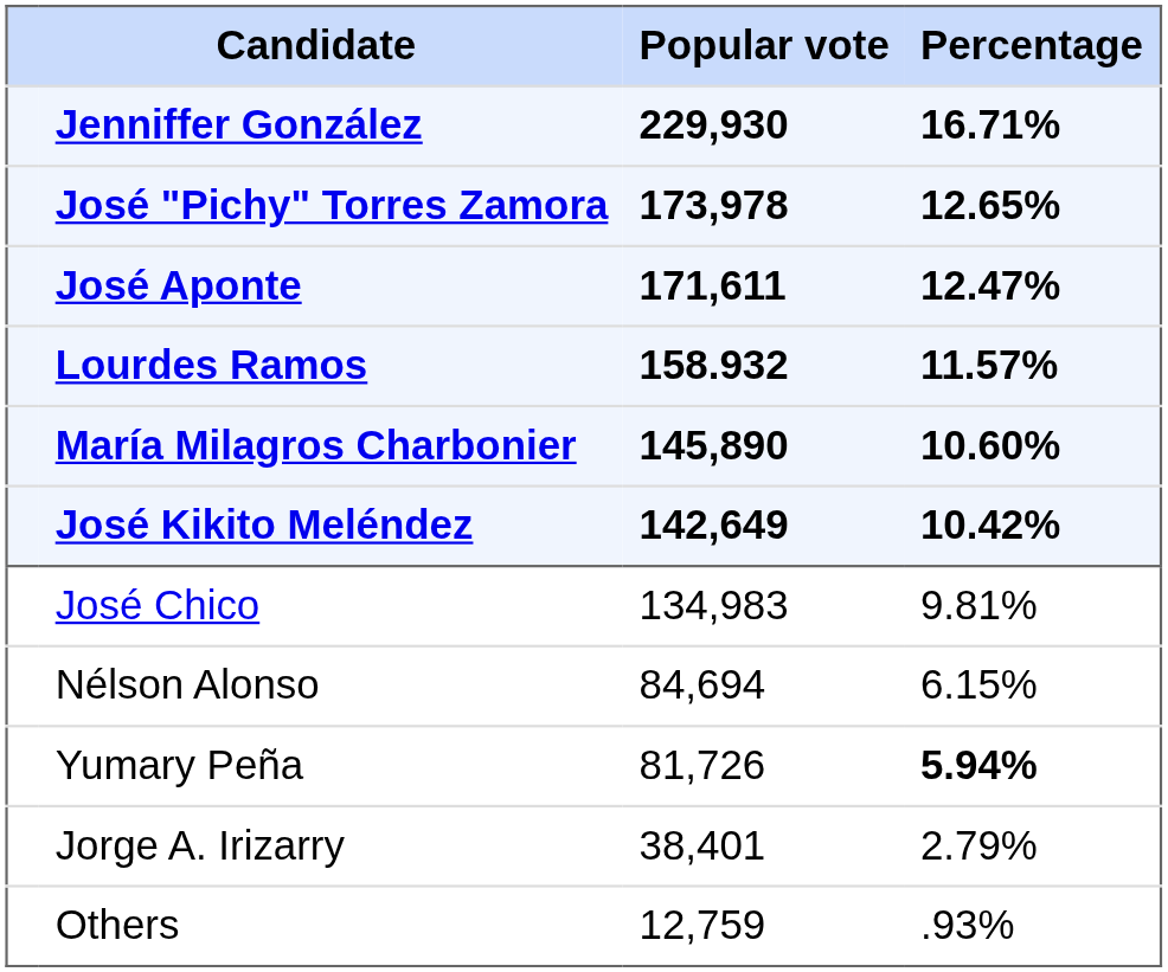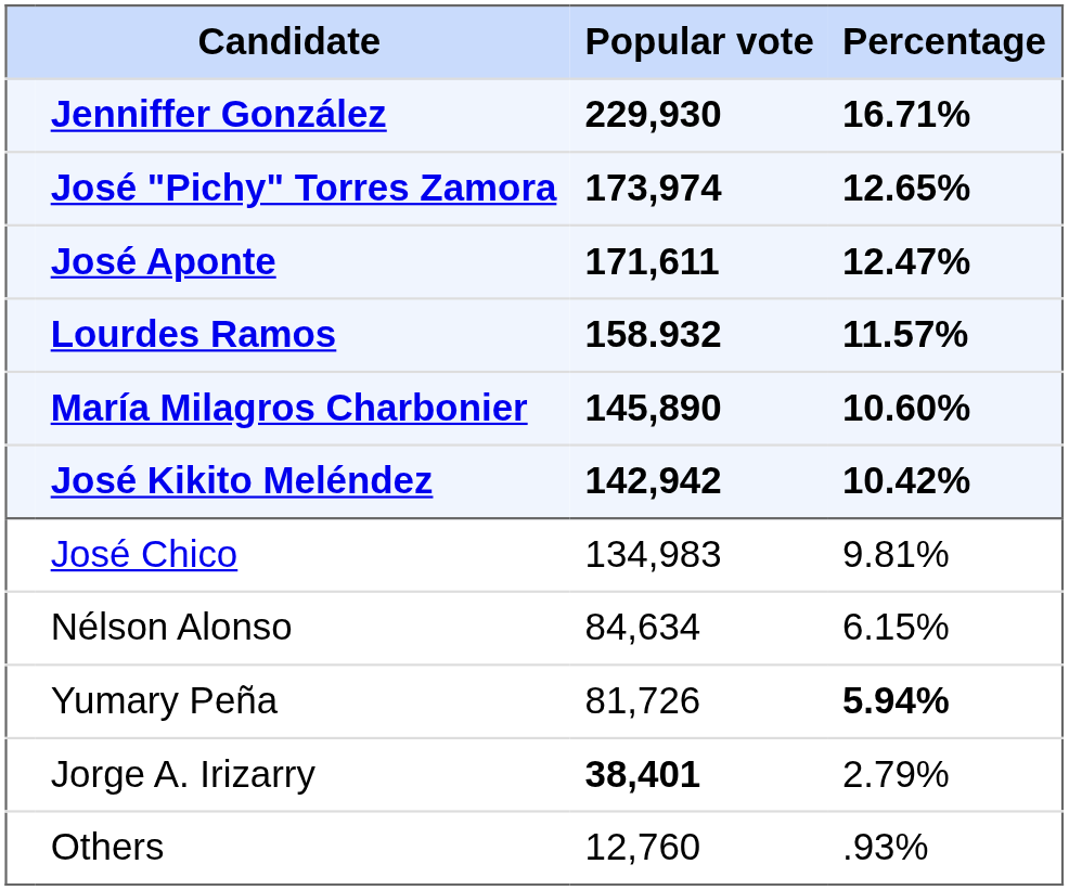 <table style="border: 1px solid #666666; border-collapse: collapse" align="center" cellpadding="6">
 <tr style="background-color: #C9DBFC">
 <th colspan="2">Candidate</th>
 <th>Popular vote</th>
 <th>Percentage</th>
 </tr>
 <tr style="background-color: #F0F5FE">
 <td style="border-top: 1px solid #DDDDDD"></td>
 <td style="border-top: 1px solid #DDDDDD"><strong><a href='#'>Jenniffer González</a></strong></td>
 <td style="border-top: 1px solid #DDDDDD"><strong>229,930</strong></td>
 <td style="border-top: 1px solid #DDDDDD"><strong>16.71%</strong></td>
 </tr>
 <tr style="background-color: #F0F5FE">
 <td style="border-top: 1px solid #DDDDDD"></td>
 <td style="border-top: 1px solid #DDDDDD"><strong><a href='#'>José "Pichy" Torres Zamora</a></strong></td>
-<td style="border-top: 1px solid #DDDDDD"><strong>173,978</strong></td>
+<td style="border-top: 1px solid #DDDDDD"><strong>173,974</strong></td>
 <td style="border-top: 1px solid #DDDDDD"><strong>12.65%</strong></td>
 </tr>
 <tr style="background-color: #F0F5FE">
 <td style="border-top: 1px solid #DDDDDD"></td>
 <td style="border-top: 1px solid #DDDDDD"><strong><a href='#'>José Aponte</a></strong></td>
 <td style="border-top: 1px solid #DDDDDD"><strong>171,611</strong></td>
 <td style="border-top: 1px solid #DDDDDD"><strong>12.47%</strong></td>
 </tr>
 <tr style="background-color: #F0F5FE">
 <td style="border-top: 1px solid #DDDDDD"></td>
 <td style="border-top: 1px solid #DDDDDD"><strong><a href='#'>Lourdes Ramos</a></strong></td>
 <td style="border-top: 1px solid #DDDDDD"><strong>158.932</strong></td>
 <td style="border-top: 1px solid #DDDDDD"><strong>11.57%</strong></td>
 </tr>
 <tr style="background-color: #F0F5FE">
 <td style="border-top: 1px solid #DDDDDD"></td>
 <td style="border-top: 1px solid #DDDDDD"><strong><a href='#'>María Milagros Charbonier</a></strong></td>
 <td style="border-top: 1px solid #DDDDDD"><strong>145,890</strong></td>
 <td style="border-top: 1px solid #DDDDDD"><strong>10.60%</strong></td>
 </tr>
 <tr style="background-color: #F0F5FE">
 <td style="border-top: 1px solid #DDDDDD"></td>
 <td style="border-top: 1px solid #DDDDDD"><strong><a href='#'>José Kikito Meléndez</a></strong></td>
-<td style="border-top: 1px solid #DDDDDD"><strong>142,649</strong></td>
+<td style="border-top: 1px solid #DDDDDD"><strong>142,942</strong></td>
 <td style="border-top: 1px solid #DDDDDD"><strong>10.42%</strong></td>
 </tr>
 <tr>
 <td style="border-top: 1px solid #666666"></td>
 <td style="border-top: 1px solid #666666"><a href='#'>José Chico</a></td>
 <td style="border-top: 1px solid #666666">134,983</td>
 <td style="border-top: 1px solid #666666">9.81%</td>
 </tr>
 <tr>
 <td style="border-top: 1px solid #DDDDDD"></td>
 <td style="border-top: 1px solid #DDDDDD">Nélson Alonso</td>
-<td style="border-top: 1px solid #DDDDDD">84,694</td>
+<td style="border-top: 1px solid #DDDDDD">84,634</td>
 <td style="border-top: 1px solid #DDDDDD">6.15%</td>
 </tr>
 <tr>
 <td style="border-top: 1px solid #DDDDDD"></td>
 <td style="border-top: 1px solid #DDDDDD">Yumary Peña</td>
 <td style="border-top: 1px solid #DDDDDD">81,726</td>
 <td style="border-top: 1px solid #DDDDDD"><strong>5.94%</strong></td>
 </tr>
 <tr>
 <td style="border-top: 1px solid #DDDDDD"></td>
 <td style="border-top: 1px solid #DDDDDD">Jorge A. Irizarry</td>
-<td style="border-top: 1px solid #DDDDDD">38,401</td>
+<td style="border-top: 1px solid #DDDDDD"><strong>38,401</strong></td>
 <td style="border-top: 1px solid #DDDDDD">2.79%</td>
 </tr>
 <tr>
 <td style="border-top: 1px solid #DDDDDD"></td>
 <td style="border-top: 1px solid #DDDDDD">Others</td>
-<td style="border-top: 1px solid #DDDDDD">12,759</td>
+<td style="border-top: 1px solid #DDDDDD">12,760</td>
 <td style="border-top: 1px solid #DDDDDD">.93%</td>
 </tr>
 </table>
